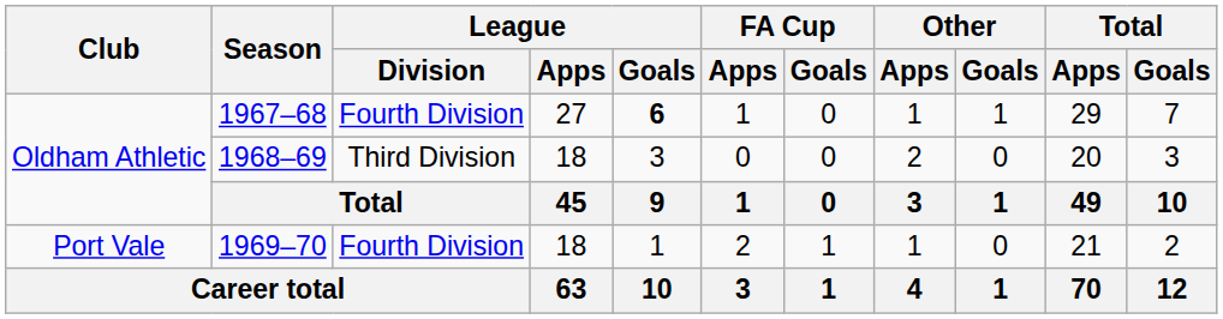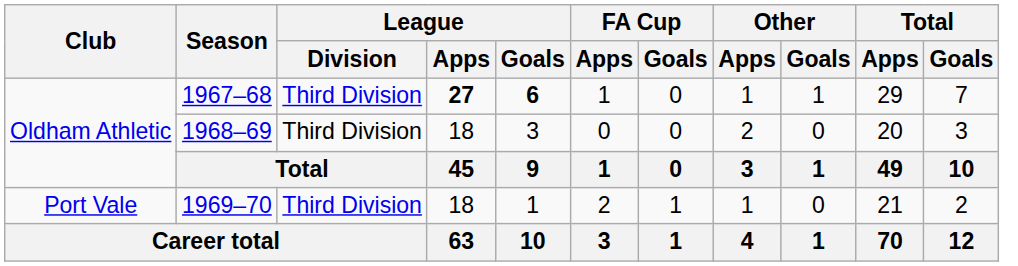 <table class="wikitable" style="text-align: center;">
 <tr>
 <th rowspan="2">Club</th>
 <th rowspan="2">Season</th>
 <th colspan="3">League</th>
 <th colspan="2">FA Cup</th>
 <th colspan="2">Other</th>
 <th colspan="2">Total</th>
 </tr>
 <tr>
 <th>Division</th>
 <th>Apps</th>
 <th>Goals</th>
 <th>Apps</th>
 <th>Goals</th>
 <th>Apps</th>
 <th>Goals</th>
 <th>Apps</th>
 <th>Goals</th>
 </tr>
 <tr>
 <td rowspan="3"><a href='#'>Oldham Athletic</a></td>
 <td><a href='#'>1967–68</a></td>
-<td><a href='#'>Fourth Division</a></td>
-<td>27</td>
+<td><a href='#'>Third Division</a></td>
+<td><strong>27</strong></td>
 <td><strong>6</strong></td>
 <td>1</td>
 <td>0</td>
 <td>1</td>
 <td>1</td>
 <td>29</td>
 <td>7</td>
 </tr>
 <tr>
 <td><a href='#'>1968–69</a></td>
 <td>Third Division</td>
 <td>18</td>
 <td>3</td>
 <td>0</td>
 <td>0</td>
 <td>2</td>
 <td>0</td>
 <td>20</td>
 <td>3</td>
 </tr>
 <tr>
 <th colspan="2">Total</th>
 <th>45</th>
 <th>9</th>
 <th>1</th>
 <th>0</th>
 <th>3</th>
 <th>1</th>
 <th>49</th>
 <th>10</th>
 </tr>
 <tr>
 <td><a href='#'>Port Vale</a></td>
 <td><a href='#'>1969–70</a></td>
-<td><a href='#'>Fourth Division</a></td>
+<td><a href='#'>Third Division</a></td>
 <td>18</td>
 <td>1</td>
 <td>2</td>
 <td>1</td>
 <td>1</td>
 <td>0</td>
 <td>21</td>
 <td>2</td>
 </tr>
 <tr>
 <th colspan="3">Career total</th>
 <th>63</th>
 <th>10</th>
 <th>3</th>
 <th>1</th>
 <th>4</th>
 <th>1</th>
 <th>70</th>
 <th>12</th>
 </tr>
 </table>
